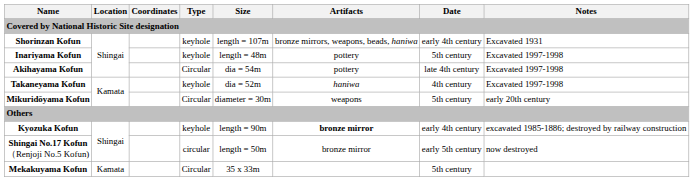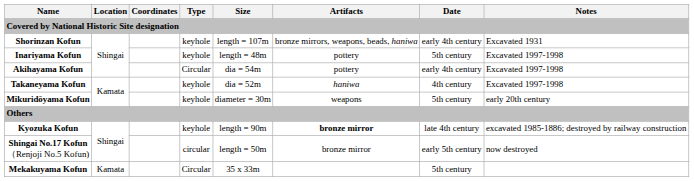 <table class="wikitable" style="text-align:center;background:#ffffff;white-space:nowrap;font-size:85%">
 <tr>
 <th>Name</th>
 <th>Location</th>
 <th>Coordinates</th>
 <th>Type</th>
 <th>Size</th>
 <th>Artifacts</th>
 <th>Date</th>
 <th>Notes</th>
 </tr>
 <tr>
 <td colspan=8 style="background-color:#C0C0C0;text-align:left"><strong>Covered by National Historic Site designation</strong></td>
 </tr>
 <tr>
 <td><strong>Shorinzan Kofun</strong></td>
 <td rowspan=3>Shingai</td>
 <td></td>
 <td>keyhole</td>
 <td>length = 107m</td>
 <td>bronze mirrors, weapons, beads, <em>haniwa</em></td>
 <td>early 4th century</td>
 <td style="text-align:left">Excavated 1931</td>
 </tr>
 <tr>
 <td><strong>Inariyama Kofun</strong></td>
 <td></td>
 <td>keyhole</td>
 <td>length = 48m</td>
 <td>pottery</td>
 <td>5th century</td>
 <td style="text-align:left">Excavated 1997-1998</td>
 </tr>
 <tr>
 <td><strong>Akihayama Kofun</strong></td>
 <td></td>
 <td>Circular</td>
 <td>dia = 54m</td>
 <td>pottery</td>
-<td>late 4th century</td>
+<td>early 4th century</td>
 <td style="text-align:left">Excavated 1997-1998</td>
 </tr>
 <tr>
 <td><strong>Takaneyama Kofun</strong></td>
 <td rowspan=2>Kamata</td>
 <td></td>
 <td>keyhole</td>
 <td>dia = 52m</td>
 <td><em>haniwa</em></td>
 <td>4th century</td>
 <td style="text-align:left">Excavated 1997-1998</td>
 </tr>
 <tr>
 <td><strong>Mikuridōyama Kofun</strong></td>
 <td></td>
-<td>Circular</td>
+<td>keyhole</td>
 <td>diameter = 30m</td>
 <td>weapons</td>
 <td>5th century</td>
 <td style="text-align:left">early 20th century</td>
 </tr>
 <tr>
 <td colspan=8 style="background-color:#C0C0C0;text-align:left"><strong>Others</strong></td>
 </tr>
 <tr>
 <td><strong>Kyozuka Kofun</strong></td>
 <td rowspan=2>Shingai</td>
 <td></td>
 <td>keyhole</td>
 <td>length = 90m</td>
 <td><strong>bronze mirror</strong></td>
-<td>early 4th century</td>
+<td>late 4th century</td>
 <td style="text-align:left">excavated 1985-1886; destroyed by railway construction</td>
 </tr>
 <tr>
 <td><strong>Shingai No.17 Kofun</strong><br>（Renjoji No.5 Kofun)</td>
 <td></td>
 <td>circular</td>
 <td>length = 50m</td>
 <td>bronze mirror</td>
 <td>early 5th century</td>
 <td style="text-align:left">now destroyed</td>
 </tr>
 <tr>
 <td><strong>Mekakuyama Kofun</strong></td>
 <td>Kamata</td>
 <td></td>
 <td>Circular</td>
 <td>35 x 33m</td>
 <td></td>
 <td>5th century</td>
 <td></td>
 </tr>
 </table>
